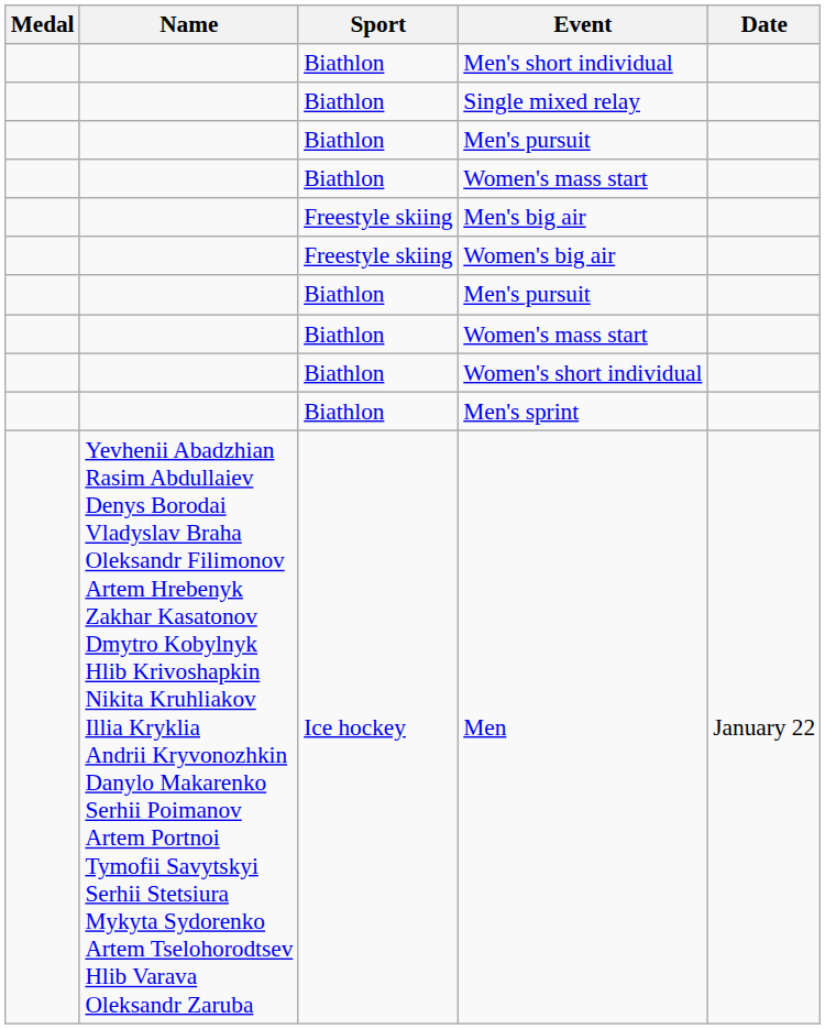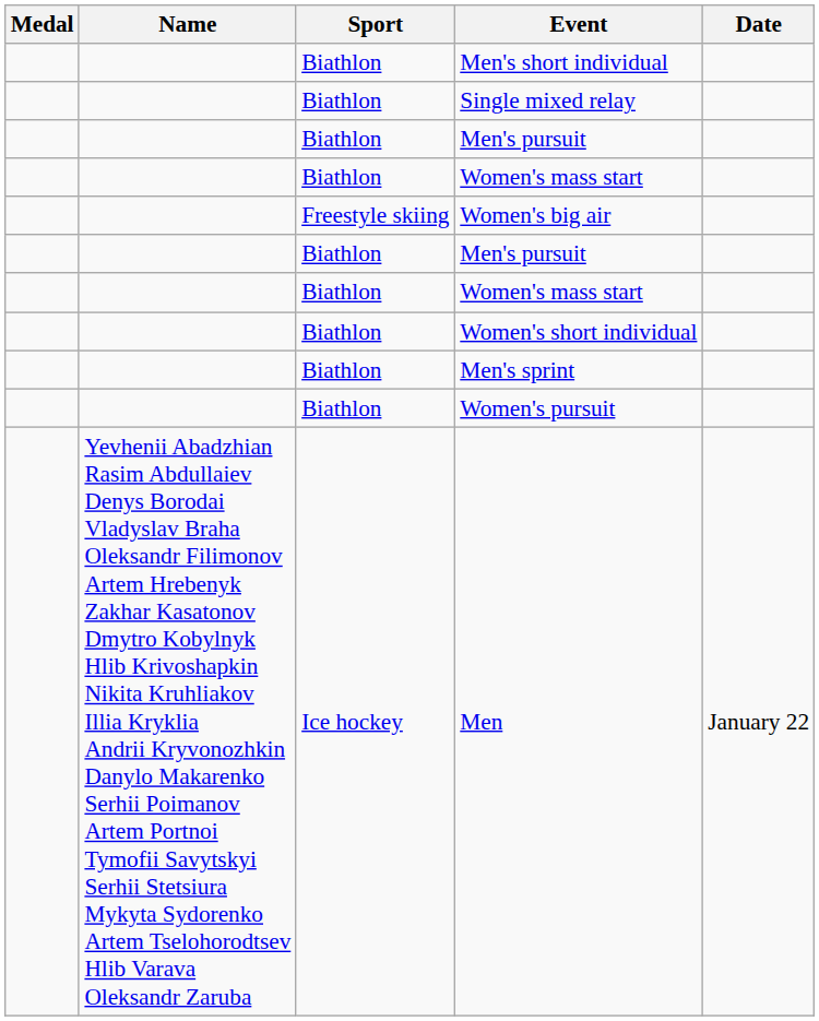 <table class="wikitable sortable" style="font-size:95%">
 <tr>
 <th>Medal</th>
 <th>Name</th>
 <th>Sport</th>
 <th>Event</th>
 <th>Date</th>
 </tr>
 <tr>
 <td></td>
 <td></td>
 <td><a href='#'>Biathlon</a></td>
 <td><a href='#'>Men's short individual</a></td>
 <td></td>
 </tr>
 <tr>
 <td></td>
 <td><br></td>
 <td><a href='#'>Biathlon</a></td>
 <td><a href='#'>Single mixed relay</a></td>
 <td></td>
 </tr>
 <tr>
 <td></td>
 <td></td>
 <td><a href='#'>Biathlon</a></td>
 <td><a href='#'>Men's pursuit</a></td>
 <td></td>
 </tr>
 <tr>
 <td></td>
 <td></td>
 <td><a href='#'>Biathlon</a></td>
 <td><a href='#'>Women's mass start</a></td>
 <td></td>
 </tr>
 <tr>
 <td></td>
 <td></td>
 <td><a href='#'>Freestyle skiing</a></td>
-<td><a href='#'>Men's big air</a></td>
-<td></td>
-</tr>
-<tr>
-<td></td>
-<td></td>
-<td><a href='#'>Freestyle skiing</a></td>
 <td><a href='#'>Women's big air</a></td>
 <td></td>
 </tr>
 <tr>
 <td></td>
 <td></td>
 <td><a href='#'>Biathlon</a></td>
 <td><a href='#'>Men's pursuit</a></td>
 <td></td>
 </tr>
 <tr>
 <td></td>
 <td></td>
 <td><a href='#'>Biathlon</a></td>
 <td><a href='#'>Women's mass start</a></td>
 <td></td>
 </tr>
 <tr>
 <td></td>
 <td></td>
 <td><a href='#'>Biathlon</a></td>
 <td><a href='#'>Women's short individual</a></td>
 <td></td>
 </tr>
 <tr>
 <td></td>
 <td></td>
 <td><a href='#'>Biathlon</a></td>
 <td><a href='#'>Men's sprint</a></td>
 <td></td>
 </tr>
 <tr>
 <td></td>
+<td></td>
+<td><a href='#'>Biathlon</a></td>
+<td><a href='#'>Women's pursuit</a></td>
+<td></td>
+</tr>
+<tr>
+<td></td>
 <td><a href='#'>Yevhenii Abadzhian</a><br><a href='#'>Rasim Abdullaiev</a><br><a href='#'>Denys Borodai</a><br><a href='#'>Vladyslav Braha</a><br><a href='#'>Oleksandr Filimonov</a><br><a href='#'>Artem Hrebenyk</a><br><a href='#'>Zakhar Kasatonov</a><br><a href='#'>Dmytro Kobylnyk</a><br><a href='#'>Hlib Krivoshapkin</a><br><a href='#'>Nikita Kruhliakov</a><br><a href='#'>Illia Kryklia</a><br><a href='#'>Andrii Kryvonozhkin</a><br><a href='#'>Danylo Makarenko</a><br><a href='#'>Serhii Poimanov</a><br><a href='#'>Artem Portnoi</a><br><a href='#'>Tymofii Savytskyi</a><br><a href='#'>Serhii Stetsiura</a><br><a href='#'>Mykyta Sydorenko</a><br><a href='#'>Artem Tselohorodtsev</a><br><a href='#'>Hlib Varava</a><br><a href='#'>Oleksandr Zaruba</a></td>
 <td><a href='#'>Ice hockey</a></td>
 <td><a href='#'>Men</a></td>
 <td>January 22</td>
 </tr>
 </table>
